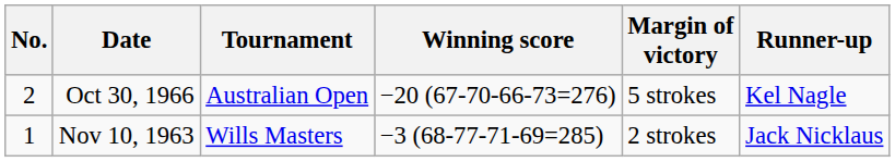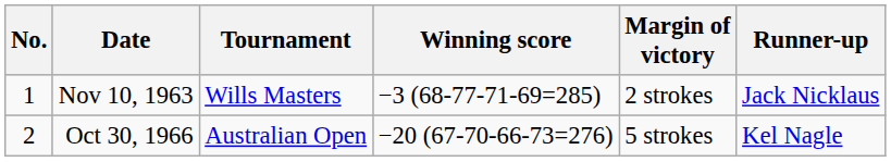 <table class="wikitable" style="font-size:95%;">
 <tr>
 <th>No.</th>
 <th>Date</th>
 <th>Tournament</th>
 <th>Winning score</th>
 <th>Margin of<br>victory</th>
 <th>Runner-up</th>
 </tr>
 <tr>
+<td align=center>1</td>
+<td align=right>Nov 10, 1963</td>
+<td><a href='#'>Wills Masters</a></td>
+<td>−3 (68-77-71-69=285)</td>
+<td>2 strokes</td>
+<td> <a href='#'>Jack Nicklaus</a></td>
+</tr>
+<tr>
 <td align=center>2</td>
 <td align=right>Oct 30, 1966</td>
 <td><a href='#'>Australian Open</a></td>
 <td>−20 (67-70-66-73=276)</td>
 <td>5 strokes</td>
 <td> <a href='#'>Kel Nagle</a></td>
 </tr>
-<tr>
-<td align=center>1</td>
-<td align=right>Nov 10, 1963</td>
-<td><a href='#'>Wills Masters</a></td>
-<td>−3 (68-77-71-69=285)</td>
-<td>2 strokes</td>
-<td> <a href='#'>Jack Nicklaus</a></td>
-</tr>
 </table>
